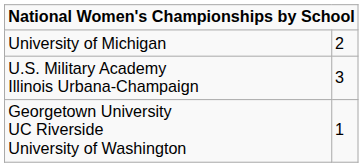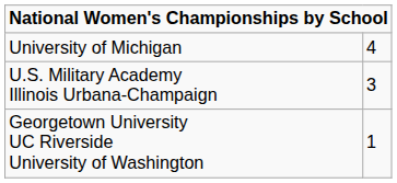 <table class="wikitable" style="margin: 1em auto 1em auto" align="left">
 <tr>
 <td colspan="2"><strong>National Women's Championships by School</strong></td>
 </tr>
 <tr>
 <td>University of Michigan</td>
-<td>2</td>
+<td>4</td>
 </tr>
 <tr>
 <td>U.S. Military Academy<br>Illinois Urbana-Champaign</td>
 <td>3</td>
 </tr>
 <tr>
 <td>Georgetown University<br>UC Riverside<br>University of Washington</td>
 <td>1</td>
 </tr>
 </table>
